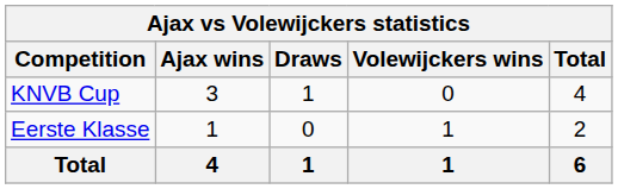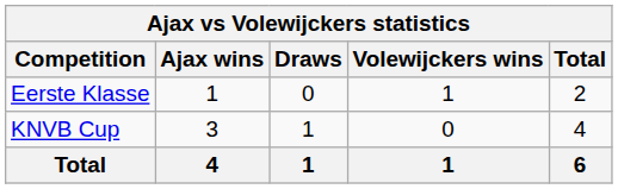 <table class="wikitable" style="font-size: 90%">
 <tr>
 <th colspan="5">Ajax vs Volewijckers statistics</th>
 </tr>
 <tr>
 <th>Competition</th>
 <th>Ajax wins</th>
 <th>Draws</th>
 <th>Volewijckers wins</th>
 <th>Total</th>
 </tr>
 <tr>
+<td><a href='#'>Eerste Klasse</a></td>
+<td style="text-align: center">1</td>
+<td style="text-align: center">0</td>
+<td style="text-align: center">1</td>
+<td style="text-align: center">2</td>
+</tr>
+<tr>
 <td><a href='#'>KNVB Cup</a></td>
 <td style="text-align: center">3</td>
 <td style="text-align: center">1</td>
 <td style="text-align: center">0</td>
 <td style="text-align: center">4</td>
-</tr>
-<tr>
-<td><a href='#'>Eerste Klasse</a></td>
-<td style="text-align: center">1</td>
-<td style="text-align: center">0</td>
-<td style="text-align: center">1</td>
-<td style="text-align: center">2</td>
 </tr>
 <tr>
 <th>Total</th>
 <th>4</th>
 <th>1</th>
 <th>1</th>
 <th>6</th>
 </tr>
 </table>
